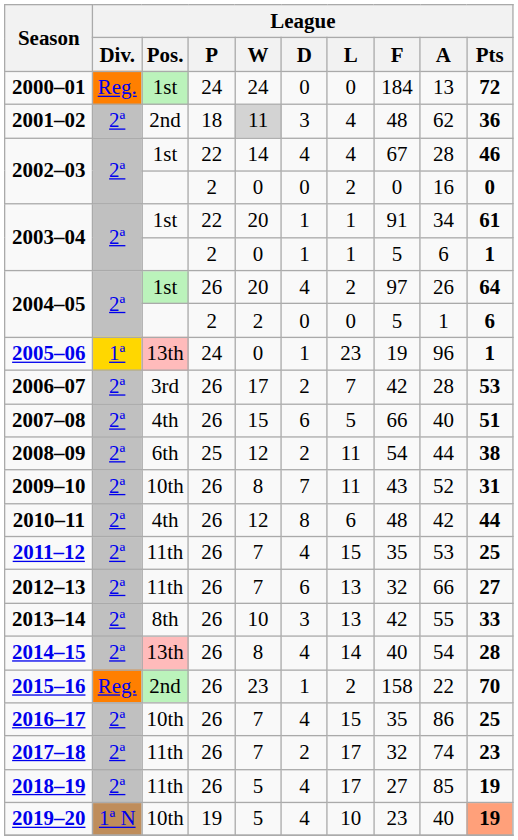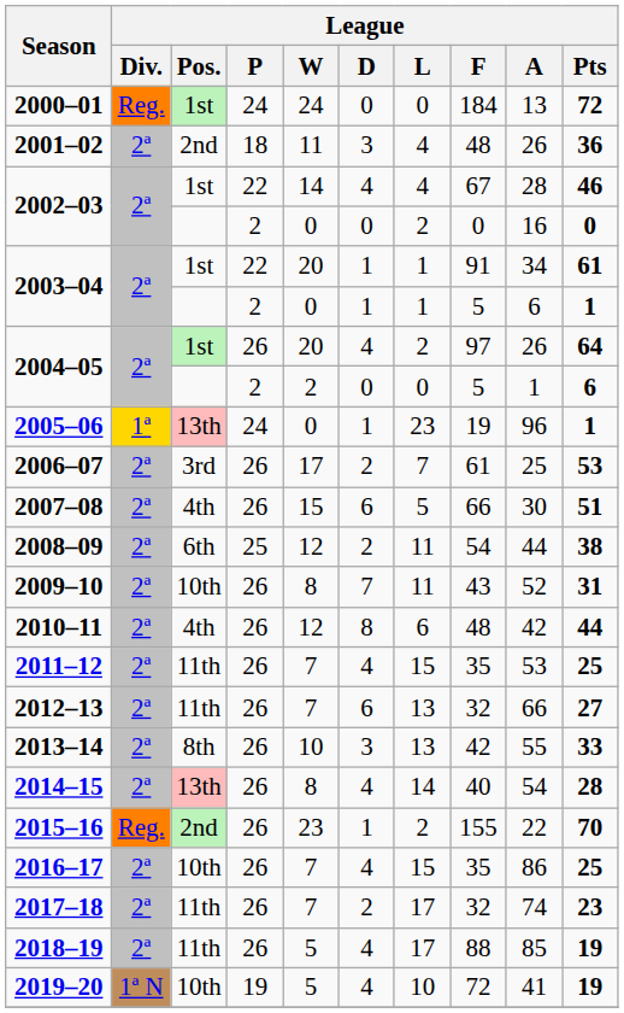 <table class="wikitable" style="text-align:center">
 <tr>
 <th rowspan=2 width=60>Season</th>
 <th colspan=9>League</th>
 </tr>
 <tr>
 <th>Div.</th>
 <th>Pos.</th>
 <th width=28>P</th>
 <th width=28>W</th>
 <th width=28>D</th>
 <th width=28>L</th>
 <th width=28>F</th>
 <th width=28>A</th>
 <th width=28>Pts</th>
 </tr>
 <tr>
 <td><strong>2000–01</strong></td>
 <td bgcolor=#FF7F00><a href='#'>Reg.</a></td>
 <td bgcolor=#BBF3BB>1st</td>
 <td>24</td>
 <td>24</td>
 <td>0</td>
 <td>0</td>
 <td>184</td>
 <td>13</td>
 <td><strong>72</strong></td>
 </tr>
 <tr>
 <td><strong>2001–02</strong></td>
 <td bgcolor=silver><a href='#'>2ª</a></td>
 <td>2nd</td>
 <td>18</td>
-<td style="background: lightgrey;">11</td>
+<td>11</td>
 <td>3</td>
 <td>4</td>
 <td>48</td>
-<td>62</td>
+<td>26</td>
 <td><strong>36</strong></td>
 </tr>
 <tr>
 <td rowspan=2><strong>2002–03</strong></td>
 <td rowspan=2 bgcolor=silver><a href='#'>2ª</a></td>
 <td>1st</td>
 <td>22</td>
 <td>14</td>
 <td>4</td>
 <td>4</td>
 <td>67</td>
 <td>28</td>
 <td><strong>46</strong></td>
 </tr>
 <tr>
 <td></td>
 <td>2</td>
 <td>0</td>
 <td>0</td>
 <td>2</td>
 <td>0</td>
 <td>16</td>
 <td><strong>0</strong></td>
 </tr>
 <tr>
 <td rowspan=2><strong>2003–04</strong></td>
 <td rowspan=2 bgcolor=silver><a href='#'>2ª</a></td>
 <td>1st</td>
 <td>22</td>
 <td>20</td>
 <td>1</td>
 <td>1</td>
 <td>91</td>
 <td>34</td>
 <td><strong>61</strong></td>
 </tr>
 <tr>
 <td></td>
 <td>2</td>
 <td>0</td>
 <td>1</td>
 <td>1</td>
 <td>5</td>
 <td>6</td>
 <td><strong>1</strong></td>
 </tr>
 <tr>
 <td rowspan=2><strong>2004–05</strong></td>
 <td rowspan=2 bgcolor=silver><a href='#'>2ª</a></td>
 <td bgcolor=#BBF3BB>1st</td>
 <td>26</td>
 <td>20</td>
 <td>4</td>
 <td>2</td>
 <td>97</td>
 <td>26</td>
 <td><strong>64</strong></td>
 </tr>
 <tr>
 <td></td>
 <td>2</td>
 <td>2</td>
 <td>0</td>
 <td>0</td>
 <td>5</td>
 <td>1</td>
 <td><strong>6</strong></td>
 </tr>
 <tr>
 <td><strong><a href='#'>2005–06</a></strong></td>
 <td bgcolor=gold><a href='#'>1ª</a></td>
 <td style="background:#FFBBBB">13th</td>
 <td>24</td>
 <td>0</td>
 <td>1</td>
 <td>23</td>
 <td>19</td>
 <td>96</td>
 <td><strong>1</strong></td>
 </tr>
 <tr>
 <td><strong>2006–07</strong></td>
 <td bgcolor=silver><a href='#'>2ª</a></td>
 <td>3rd</td>
 <td>26</td>
 <td>17</td>
 <td>2</td>
 <td>7</td>
-<td>42</td>
-<td>28</td>
+<td>61</td>
+<td>25</td>
 <td><strong>53</strong></td>
 </tr>
 <tr>
 <td><strong>2007–08</strong></td>
 <td bgcolor=silver><a href='#'>2ª</a></td>
 <td>4th</td>
 <td>26</td>
 <td>15</td>
 <td>6</td>
 <td>5</td>
 <td>66</td>
-<td>40</td>
+<td>30</td>
 <td><strong>51</strong></td>
 </tr>
 <tr>
 <td><strong>2008–09</strong></td>
 <td bgcolor=silver><a href='#'>2ª</a></td>
 <td>6th</td>
 <td>25</td>
 <td>12</td>
 <td>2</td>
 <td>11</td>
 <td>54</td>
 <td>44</td>
 <td><strong>38</strong></td>
 </tr>
 <tr>
 <td><strong>2009–10</strong></td>
 <td bgcolor=silver><a href='#'>2ª</a></td>
 <td>10th</td>
 <td>26</td>
 <td>8</td>
 <td>7</td>
 <td>11</td>
 <td>43</td>
 <td>52</td>
 <td><strong>31</strong></td>
 </tr>
 <tr>
 <td><strong>2010–11</strong></td>
 <td bgcolor=silver><a href='#'>2ª</a></td>
 <td>4th</td>
 <td>26</td>
 <td>12</td>
 <td>8</td>
 <td>6</td>
 <td>48</td>
 <td>42</td>
 <td><strong>44</strong></td>
 </tr>
 <tr>
 <td><strong><a href='#'>2011–12</a></strong></td>
 <td bgcolor=silver><a href='#'>2ª</a></td>
 <td>11th</td>
 <td>26</td>
 <td>7</td>
 <td>4</td>
 <td>15</td>
 <td>35</td>
 <td>53</td>
 <td><strong>25</strong></td>
 </tr>
 <tr>
 <td><strong>2012–13</strong></td>
 <td bgcolor=silver><a href='#'>2ª</a></td>
 <td>11th</td>
 <td>26</td>
 <td>7</td>
 <td>6</td>
 <td>13</td>
 <td>32</td>
 <td>66</td>
 <td><strong>27</strong></td>
 </tr>
 <tr>
 <td><strong>2013–14</strong></td>
 <td bgcolor=silver><a href='#'>2ª</a></td>
 <td>8th</td>
 <td>26</td>
 <td>10</td>
 <td>3</td>
 <td>13</td>
 <td>42</td>
 <td>55</td>
 <td><strong>33</strong></td>
 </tr>
 <tr>
 <td><strong><a href='#'>2014–15</a></strong></td>
 <td bgcolor=silver><a href='#'>2ª</a></td>
 <td style="background:#FFBBBB">13th</td>
 <td>26</td>
 <td>8</td>
 <td>4</td>
 <td>14</td>
 <td>40</td>
 <td>54</td>
 <td><strong>28</strong></td>
 </tr>
 <tr>
 <td><strong><a href='#'>2015–16</a></strong></td>
 <td bgcolor=#FF7F00><a href='#'>Reg.</a></td>
 <td style="background:#BBF3BB">2nd</td>
 <td>26</td>
 <td>23</td>
 <td>1</td>
 <td>2</td>
-<td>158</td>
+<td>155</td>
 <td>22</td>
 <td><strong>70</strong></td>
 </tr>
 <tr>
 <td><strong><a href='#'>2016–17</a></strong></td>
 <td bgcolor=silver><a href='#'>2ª</a></td>
 <td>10th</td>
 <td>26</td>
 <td>7</td>
 <td>4</td>
 <td>15</td>
 <td>35</td>
 <td>86</td>
 <td><strong>25</strong></td>
 </tr>
 <tr>
 <td><strong><a href='#'>2017–18</a></strong></td>
 <td bgcolor=silver><a href='#'>2ª</a></td>
 <td>11th</td>
 <td>26</td>
 <td>7</td>
 <td>2</td>
 <td>17</td>
 <td>32</td>
 <td>74</td>
 <td><strong>23</strong></td>
 </tr>
 <tr>
 <td><strong><a href='#'>2018–19</a></strong></td>
 <td bgcolor=silver><a href='#'>2ª</a></td>
 <td>11th</td>
 <td>26</td>
 <td>5</td>
 <td>4</td>
 <td>17</td>
-<td>27</td>
+<td>88</td>
 <td>85</td>
 <td><strong>19</strong></td>
 </tr>
 <tr>
 <td><strong><a href='#'>2019–20</a></strong></td>
 <td bgcolor=#BF8D5B><a href='#'>1ª N</a></td>
 <td>10th</td>
 <td>19</td>
 <td>5</td>
 <td>4</td>
 <td>10</td>
-<td>23</td>
-<td>40</td>
-<td style="background: lightsalmon;"><strong>19</strong></td>
+<td>72</td>
+<td>41</td>
+<td><strong>19</strong></td>
 </tr>
 <tr>
 </tr>
 </table>
